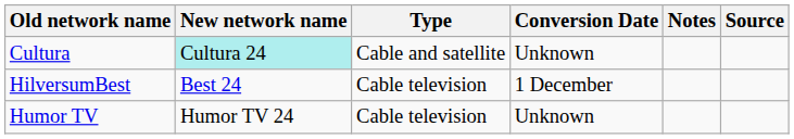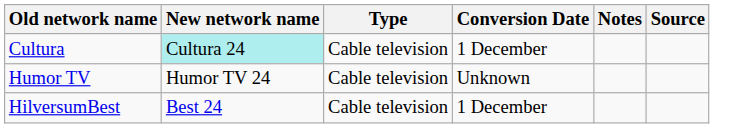 <table class="wikitable">
 <tr>
 <th>Old network name</th>
 <th>New network name</th>
 <th>Type</th>
 <th>Conversion Date</th>
 <th>Notes</th>
 <th>Source</th>
 </tr>
 <tr>
 <td><a href='#'>Cultura</a></td>
 <td style="background: paleturquoise;">Cultura 24</td>
-<td>Cable and satellite</td>
-<td>Unknown</td>
-<td></td>
-<td></td>
-</tr>
-<tr>
-<td><a href='#'>HilversumBest</a></td>
-<td><a href='#'>Best 24</a></td>
 <td>Cable television</td>
 <td>1 December</td>
 <td></td>
 <td></td>
 </tr>
 <tr>
 <td><a href='#'>Humor TV</a></td>
 <td>Humor TV 24</td>
 <td>Cable television</td>
 <td>Unknown</td>
 <td></td>
 <td></td>
 </tr>
+<tr>
+<td><a href='#'>HilversumBest</a></td>
+<td><a href='#'>Best 24</a></td>
+<td>Cable television</td>
+<td>1 December</td>
+<td></td>
+<td></td>
+</tr>
 </table>
